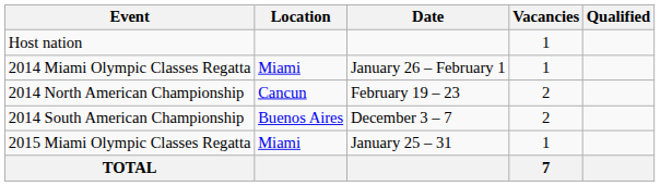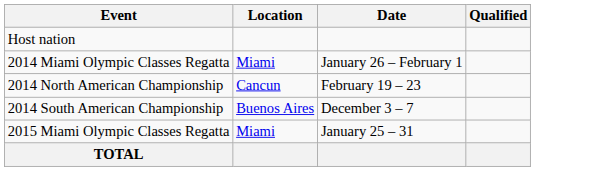 <table class="wikitable">
 <tr>
 <th>Event</th>
 <th>Location</th>
 <th>Date</th>
-<th>Vacancies</th>
 <th>Qualified</th>
 </tr>
 <tr>
 <td>Host nation</td>
 <td></td>
 <td></td>
-<td align="center">1</td>
 <td></td>
 </tr>
 <tr>
 <td>2014 Miami Olympic Classes Regatta</td>
 <td> <a href='#'>Miami</a></td>
 <td>January 26 – February 1</td>
-<td align="center">1</td>
 <td></td>
 </tr>
 <tr>
 <td>2014 North American Championship</td>
 <td> <a href='#'>Cancun</a></td>
 <td>February 19 – 23</td>
-<td align="center">2</td>
 <td><br></td>
 </tr>
 <tr>
 <td>2014 South American Championship</td>
 <td> <a href='#'>Buenos Aires</a></td>
 <td>December 3 – 7</td>
-<td align="center">2</td>
 <td><br></td>
 </tr>
 <tr>
 <td>2015 Miami Olympic Classes Regatta</td>
 <td> <a href='#'>Miami</a></td>
 <td>January 25 – 31</td>
-<td align="center">1</td>
 <td></td>
 </tr>
 <tr>
 <th>TOTAL</th>
 <th></th>
 <th></th>
-<th>7</th>
 <th></th>
 </tr>
 </table>
